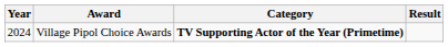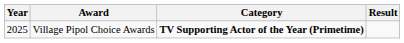 <table class="wikitable">
 <tr>
 <th>Year</th>
 <th>Award</th>
 <th>Category</th>
 <th>Result</th>
 </tr>
 <tr>
-<td>2024</td>
+<td>2025</td>
 <td>Village Pipol Choice Awards</td>
 <td><strong>TV Supporting Actor of the Year (Primetime)</strong></td>
 <td></td>
 </tr>
 </table>
